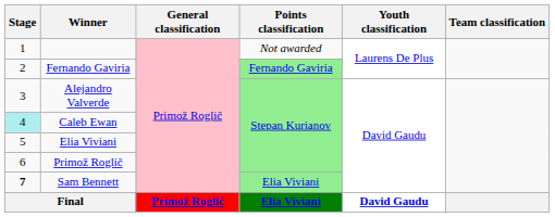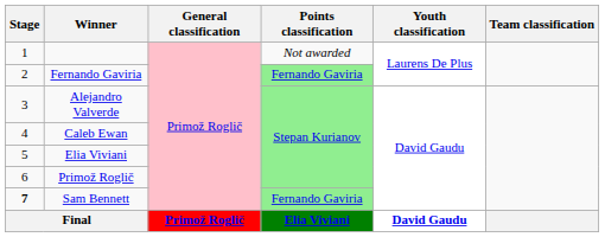 <table class="wikitable" style="text-align: center; font-size:smaller;">
 <tr style="background:#efefef;">
 <th style="width:1%;">Stage</th>
 <th style="width:13%;">Winner</th>
 <th style="width:14%;">General classification<br></th>
 <th style="width:14%;">Points classification<br></th>
 <th style="width:14%;">Youth classification<br></th>
 <th style="width:14%;">Team classification</th>
 </tr>
 <tr>
 <td>1</td>
 <td></td>
 <td style="background:pink;" rowspan=7><a href='#'>Primož Roglič</a></td>
 <td><em>Not awarded</em></td>
 <td style="background:white;" rowspan=2><a href='#'>Laurens De Plus</a></td>
 <td rowspan=2></td>
 </tr>
 <tr>
 <td>2</td>
 <td><a href='#'>Fernando Gaviria</a></td>
 <td style="background:lightgreen;"><a href='#'>Fernando Gaviria</a></td>
 </tr>
 <tr>
 <td>3</td>
 <td><a href='#'>Alejandro Valverde</a></td>
 <td style="background:lightgreen;" rowspan=4><a href='#'>Stepan Kurianov</a></td>
 <td style="background:white;" rowspan=5><a href='#'>David Gaudu</a></td>
 <td rowspan=5></td>
 </tr>
 <tr>
-<td style="background: paleturquoise;">4</td>
+<td>4</td>
 <td><a href='#'>Caleb Ewan</a></td>
 </tr>
 <tr>
 <td>5</td>
 <td><a href='#'>Elia Viviani</a></td>
 </tr>
 <tr>
 <td>6</td>
 <td><a href='#'>Primož Roglič</a></td>
 </tr>
 <tr>
 <td><strong>7</strong></td>
 <td><a href='#'>Sam Bennett</a></td>
-<td style="background:lightgreen;"><a href='#'>Elia Viviani</a></td>
+<td style="background:lightgreen;"><a href='#'>Fernando Gaviria</a></td>
 </tr>
 <tr>
 <th colspan=2><strong>Final</strong></th>
 <th style="background:red;"><a href='#'>Primož Roglič</a></th>
 <th style="background:green;"><a href='#'>Elia Viviani</a></th>
 <th style="background:white;"><a href='#'>David Gaudu</a></th>
 <th style="background:offwhite;"></th>
 </tr>
 </table>
